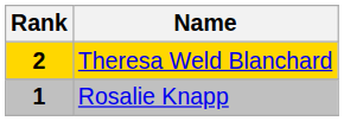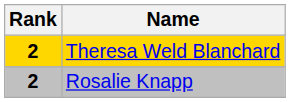 <table class="wikitable">
 <tr>
 <th>Rank</th>
 <th>Name</th>
 </tr>
 <tr bgcolor="gold">
 <td align="center"><strong>2</strong></td>
 <td><a href='#'>Theresa Weld Blanchard</a></td>
 </tr>
 <tr bgcolor="silver">
-<td align="center"><strong>1</strong></td>
+<td align="center"><strong>2</strong></td>
 <td><a href='#'>Rosalie Knapp</a></td>
 </tr>
 </table>
